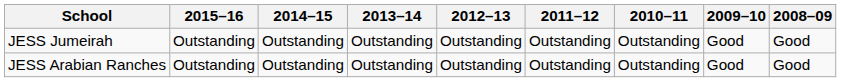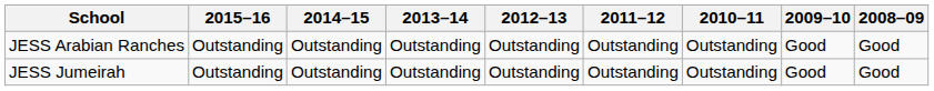 <table class="wikitable">
 <tr>
 <th>School</th>
 <th>2015–16</th>
 <th>2014–15</th>
 <th>2013–14</th>
 <th>2012–13</th>
 <th>2011–12</th>
 <th>2010–11</th>
 <th>2009–10</th>
 <th>2008–09</th>
 </tr>
 <tr>
+<td>JESS Arabian Ranches</td>
+<td>Outstanding</td>
+<td>Outstanding</td>
+<td>Outstanding</td>
+<td>Outstanding</td>
+<td>Outstanding</td>
+<td>Outstanding</td>
+<td>Good</td>
+<td>Good</td>
+</tr>
+<tr>
 <td>JESS Jumeirah</td>
 <td>Outstanding</td>
 <td>Outstanding</td>
 <td>Outstanding</td>
 <td>Outstanding</td>
 <td>Outstanding</td>
 <td>Outstanding</td>
 <td>Good</td>
 <td>Good</td>
 </tr>
-<tr>
-<td>JESS Arabian Ranches</td>
-<td>Outstanding</td>
-<td>Outstanding</td>
-<td>Outstanding</td>
-<td>Outstanding</td>
-<td>Outstanding</td>
-<td>Outstanding</td>
-<td>Good</td>
-<td>Good</td>
-</tr>
 </table>
